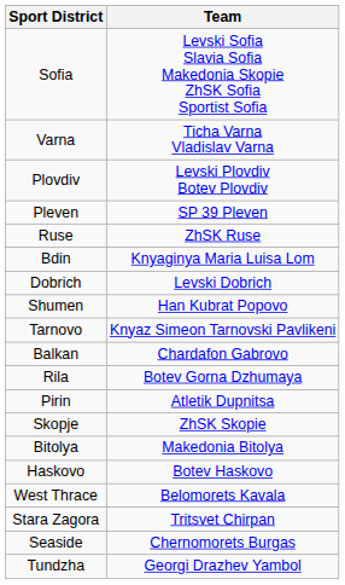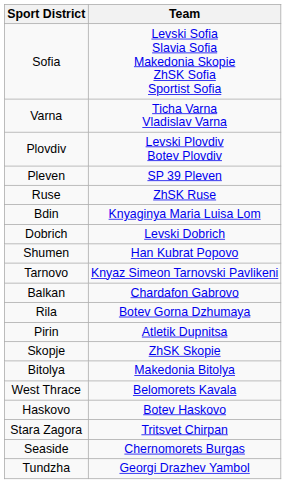 <table class="wikitable" style="text-align: center;">
 <tr>
 <th>Sport District</th>
 <th>Team</th>
 </tr>
 <tr>
 <td>Sofia</td>
 <td><a href='#'>Levski Sofia</a><br><a href='#'>Slavia Sofia</a><br><a href='#'>Makedonia Skopie</a><br><a href='#'>ZhSK Sofia</a><br><a href='#'>Sportist Sofia</a></td>
 </tr>
 <tr>
 <td>Varna</td>
 <td><a href='#'>Ticha Varna</a><br><a href='#'>Vladislav Varna</a></td>
 </tr>
 <tr>
 <td>Plovdiv</td>
 <td><a href='#'>Levski Plovdiv</a><br><a href='#'>Botev Plovdiv</a></td>
 </tr>
 <tr>
 <td>Pleven</td>
 <td><a href='#'>SP 39 Pleven</a></td>
 </tr>
 <tr>
 <td>Ruse</td>
 <td><a href='#'>ZhSK Ruse</a></td>
 </tr>
 <tr>
 <td>Bdin</td>
 <td><a href='#'>Knyaginya Maria Luisa Lom</a></td>
 </tr>
 <tr>
 <td>Dobrich</td>
 <td><a href='#'>Levski Dobrich</a></td>
 </tr>
 <tr>
 <td>Shumen</td>
 <td><a href='#'>Han Kubrat Popovo</a></td>
 </tr>
 <tr>
 <td>Tarnovo</td>
 <td><a href='#'>Knyaz Simeon Tarnovski Pavlikeni</a></td>
 </tr>
 <tr>
 <td>Balkan</td>
 <td><a href='#'>Chardafon Gabrovo</a></td>
 </tr>
 <tr>
 <td>Rila</td>
 <td><a href='#'>Botev Gorna Dzhumaya</a></td>
 </tr>
 <tr>
 <td>Pirin</td>
 <td><a href='#'>Atletik Dupnitsa</a></td>
 </tr>
 <tr>
 <td>Skopje</td>
 <td><a href='#'>ZhSK Skopie</a></td>
 </tr>
 <tr>
 <td>Bitolya</td>
 <td><a href='#'>Makedonia Bitolya</a></td>
 </tr>
 <tr>
+<td>West Thrace</td>
+<td><a href='#'>Belomorets Kavala</a></td>
+</tr>
+<tr>
 <td>Haskovo</td>
 <td><a href='#'>Botev Haskovo</a></td>
-</tr>
-<tr>
-<td>West Thrace</td>
-<td><a href='#'>Belomorets Kavala</a></td>
 </tr>
 <tr>
 <td>Stara Zagora</td>
 <td><a href='#'>Tritsvet Chirpan</a></td>
 </tr>
 <tr>
 <td>Seaside</td>
 <td><a href='#'>Chernomorets Burgas</a></td>
 </tr>
 <tr>
 <td>Tundzha</td>
 <td><a href='#'>Georgi Drazhev Yambol</a></td>
 </tr>
 </table>
